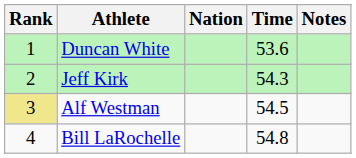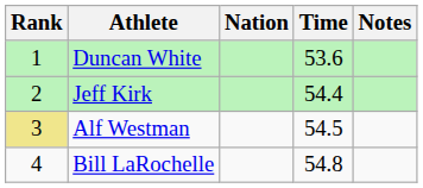 <table class="wikitable sortable" style="text-align:center">
 <tr>
 <th>Rank</th>
 <th>Athlete</th>
 <th>Nation</th>
 <th>Time</th>
 <th>Notes</th>
 </tr>
 <tr bgcolor=#bbf3bb>
 <td>1</td>
 <td align=left><a href='#'>Duncan White</a></td>
 <td align=left></td>
 <td>53.6</td>
 <td></td>
 </tr>
 <tr bgcolor=#bbf3bb>
 <td>2</td>
 <td align=left><a href='#'>Jeff Kirk</a></td>
 <td align=left></td>
-<td>54.3</td>
+<td>54.4</td>
 <td></td>
 </tr>
 <tr>
 <td style="background: khaki;">3</td>
 <td align=left><a href='#'>Alf Westman</a></td>
 <td align=left></td>
 <td>54.5</td>
 <td></td>
 </tr>
 <tr>
 <td>4</td>
 <td align=left><a href='#'>Bill LaRochelle</a></td>
 <td align=left></td>
 <td>54.8</td>
 <td></td>
 </tr>
 </table>
